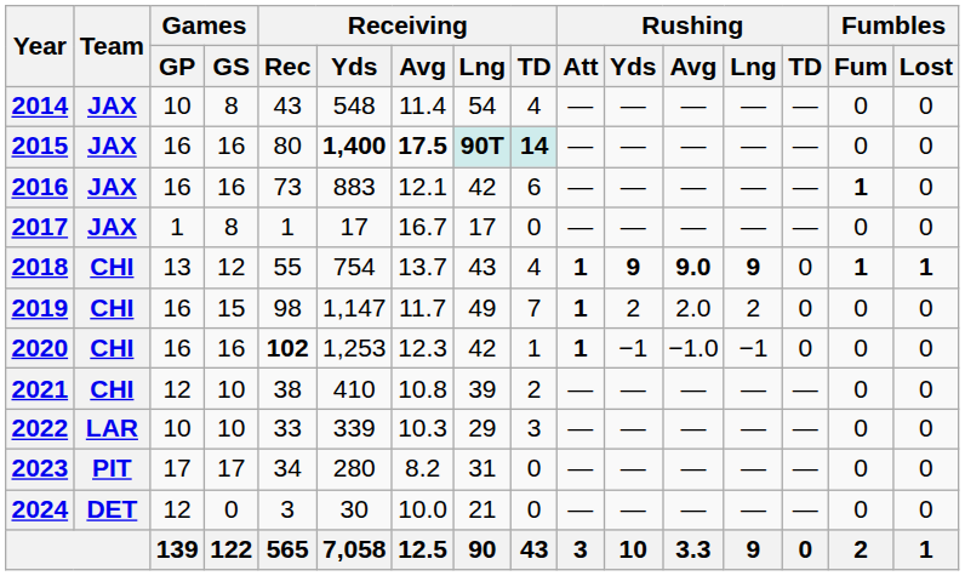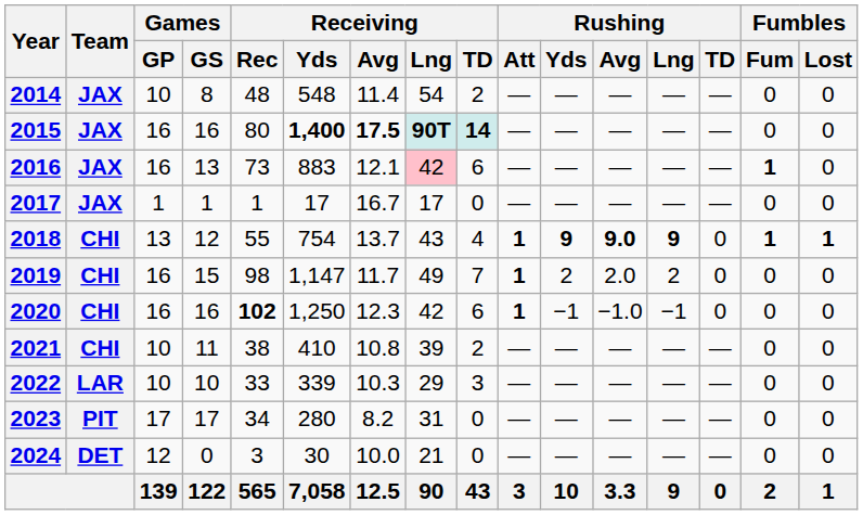 <table class=wikitable style="text-align:center;">
 <tr>
 <th rowspan="2">Year</th>
 <th rowspan="2">Team</th>
 <th colspan="2">Games</th>
 <th colspan="5">Receiving</th>
 <th colspan="5">Rushing</th>
 <th colspan="2">Fumbles</th>
 </tr>
 <tr>
 <th>GP</th>
 <th>GS</th>
 <th>Rec</th>
 <th>Yds</th>
 <th>Avg</th>
 <th>Lng</th>
 <th>TD</th>
 <th>Att</th>
 <th>Yds</th>
 <th>Avg</th>
 <th>Lng</th>
 <th>TD</th>
 <th>Fum</th>
 <th>Lost</th>
 </tr>
 <tr>
 <th><a href='#'>2014</a></th>
 <th><a href='#'>JAX</a></th>
 <td>10</td>
 <td>8</td>
-<td>43</td>
+<td>48</td>
 <td>548</td>
 <td>11.4</td>
 <td>54</td>
-<td>4</td>
+<td>2</td>
 <td>—</td>
 <td>—</td>
 <td>—</td>
 <td>—</td>
 <td>—</td>
 <td>0</td>
 <td>0</td>
 </tr>
 <tr>
 <th><a href='#'>2015</a></th>
 <th><a href='#'>JAX</a></th>
 <td>16</td>
 <td>16</td>
 <td>80</td>
 <td><strong>1,400</strong></td>
 <td><strong>17.5</strong></td>
 <td style="background:#cfecec;"><strong>90T</strong></td>
 <td style="background:#cfecec;"><strong>14</strong></td>
 <td>—</td>
 <td>—</td>
 <td>—</td>
 <td>—</td>
 <td>—</td>
 <td>0</td>
 <td>0</td>
 </tr>
 <tr>
 <th><a href='#'>2016</a></th>
 <th><a href='#'>JAX</a></th>
 <td>16</td>
-<td>16</td>
+<td>13</td>
 <td>73</td>
 <td>883</td>
 <td>12.1</td>
-<td>42</td>
+<td style="background: pink;">42</td>
 <td>6</td>
 <td>—</td>
 <td>—</td>
 <td>—</td>
 <td>—</td>
 <td>—</td>
 <td><strong>1</strong></td>
 <td>0</td>
 </tr>
 <tr>
 <th><a href='#'>2017</a></th>
 <th><a href='#'>JAX</a></th>
 <td>1</td>
-<td>8</td>
+<td>1</td>
 <td>1</td>
 <td>17</td>
 <td>16.7</td>
 <td>17</td>
 <td>0</td>
 <td>—</td>
 <td>—</td>
 <td>—</td>
 <td>—</td>
 <td>—</td>
 <td>0</td>
 <td>0</td>
 </tr>
 <tr>
 <th><a href='#'>2018</a></th>
 <th><a href='#'>CHI</a></th>
 <td>13</td>
 <td>12</td>
 <td>55</td>
 <td>754</td>
 <td>13.7</td>
 <td>43</td>
 <td>4</td>
 <td><strong>1</strong></td>
 <td><strong>9</strong></td>
 <td><strong>9.0</strong></td>
 <td><strong>9</strong></td>
 <td>0</td>
 <td><strong>1</strong></td>
 <td><strong>1</strong></td>
 </tr>
 <tr>
 <th><a href='#'>2019</a></th>
 <th><a href='#'>CHI</a></th>
 <td>16</td>
 <td>15</td>
 <td>98</td>
 <td>1,147</td>
 <td>11.7</td>
 <td>49</td>
 <td>7</td>
 <td><strong>1</strong></td>
 <td>2</td>
 <td>2.0</td>
 <td>2</td>
 <td>0</td>
 <td>0</td>
 <td>0</td>
 </tr>
 <tr>
 <th><a href='#'>2020</a></th>
 <th><a href='#'>CHI</a></th>
 <td>16</td>
 <td>16</td>
 <td><strong>102</strong></td>
-<td>1,253</td>
+<td>1,250</td>
 <td>12.3</td>
 <td>42</td>
-<td>1</td>
+<td>6</td>
 <td><strong>1</strong></td>
 <td>−1</td>
 <td>−1.0</td>
 <td>−1</td>
 <td>0</td>
 <td>0</td>
 <td>0</td>
 </tr>
 <tr>
 <th><a href='#'>2021</a></th>
 <th><a href='#'>CHI</a></th>
-<td>12</td>
 <td>10</td>
+<td>11</td>
 <td>38</td>
 <td>410</td>
 <td>10.8</td>
 <td>39</td>
 <td>2</td>
 <td>—</td>
 <td>—</td>
 <td>—</td>
 <td>—</td>
 <td>—</td>
 <td>0</td>
 <td>0</td>
 </tr>
 <tr>
 <th><a href='#'>2022</a></th>
 <th><a href='#'>LAR</a></th>
 <td>10</td>
 <td>10</td>
 <td>33</td>
 <td>339</td>
 <td>10.3</td>
 <td>29</td>
 <td>3</td>
 <td>—</td>
 <td>—</td>
 <td>—</td>
 <td>—</td>
 <td>—</td>
 <td>0</td>
 <td>0</td>
 </tr>
 <tr>
 <th><a href='#'>2023</a></th>
 <th><a href='#'>PIT</a></th>
 <td>17</td>
 <td>17</td>
 <td>34</td>
 <td>280</td>
 <td>8.2</td>
 <td>31</td>
 <td>0</td>
 <td>—</td>
 <td>—</td>
 <td>—</td>
 <td>—</td>
 <td>—</td>
 <td>0</td>
 <td>0</td>
 </tr>
 <tr>
 <th><a href='#'>2024</a></th>
 <th><a href='#'>DET</a></th>
 <td>12</td>
 <td>0</td>
 <td>3</td>
 <td>30</td>
 <td>10.0</td>
 <td>21</td>
 <td>0</td>
 <td>—</td>
 <td>—</td>
 <td>—</td>
 <td>—</td>
 <td>—</td>
 <td>0</td>
 <td>0</td>
 </tr>
 <tr>
 <th colspan="2"></th>
 <th>139</th>
 <th>122</th>
 <th>565</th>
 <th>7,058</th>
 <th>12.5</th>
 <th>90</th>
 <th>43</th>
 <th>3</th>
 <th>10</th>
 <th>3.3</th>
 <th>9</th>
 <th>0</th>
 <th>2</th>
 <th>1</th>
 </tr>
 </table>
